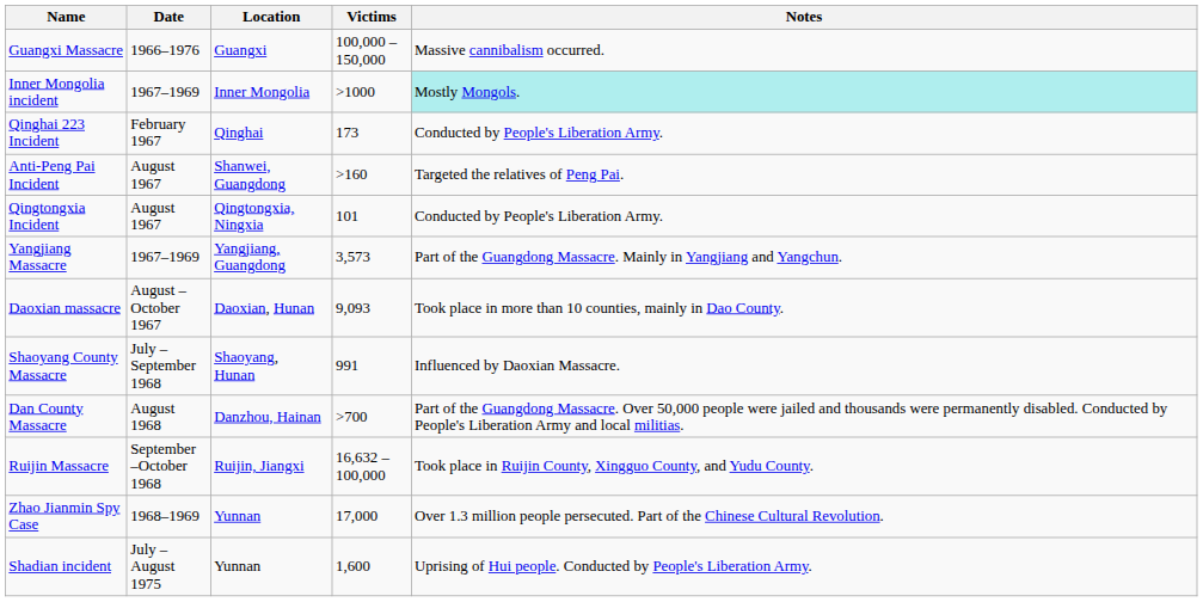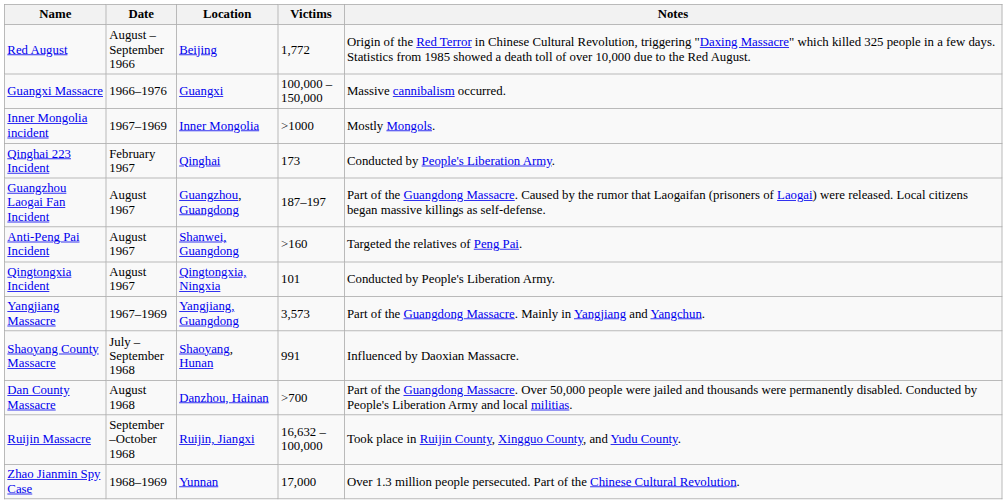 <table class="sortable wikitable">
 <tr>
 <th style="width:120px;">Name</th>
 <th style="width:80px;">Date</th>
 <th style="width:120px;">Location</th>
 <th style="width:75px;">Victims</th>
 <th class="unsortable">Notes</th>
+</tr>
+<tr>
+<td><a href='#'>Red August</a></td>
+<td>August – September 1966</td>
+<td><a href='#'>Beijing</a></td>
+<td>1,772</td>
+<td>Origin of the <a href='#'>Red Terror</a> in Chinese Cultural Revolution, triggering "<a href='#'>Daxing Massacre</a>" which killed 325 people in a few days. Statistics from 1985 showed a death toll of over 10,000 due to the Red August.</td>
 </tr>
 <tr>
 <td><a href='#'>Guangxi Massacre</a></td>
 <td>1966–1976</td>
 <td><a href='#'>Guangxi</a></td>
 <td>100,000 – 150,000</td>
 <td>Massive <a href='#'>cannibalism</a> occurred.</td>
 </tr>
 <tr>
 <td><a href='#'>Inner Mongolia incident</a></td>
 <td>1967–1969</td>
 <td><a href='#'>Inner Mongolia</a></td>
 <td>>1000</td>
-<td style="background: paleturquoise;">Mostly <a href='#'>Mongols</a>.</td>
+<td>Mostly <a href='#'>Mongols</a>.</td>
 </tr>
 <tr>
 <td><a href='#'>Qinghai 223 Incident</a></td>
 <td>February 1967</td>
 <td><a href='#'>Qinghai</a></td>
 <td>173</td>
 <td>Conducted by <a href='#'>People's Liberation Army</a>.</td>
+</tr>
+<tr>
+<td><a href='#'>Guangzhou Laogai Fan Incident</a></td>
+<td>August 1967</td>
+<td><a href='#'>Guangzhou</a>,<br><a href='#'>Guangdong</a></td>
+<td>187–197</td>
+<td>Part of the <a href='#'>Guangdong Massacre</a>. Caused by the rumor that Laogaifan (prisoners of <a href='#'>Laogai</a>) were released. Local citizens began massive killings as self-defense.</td>
 </tr>
 <tr>
 <td><a href='#'>Anti-Peng Pai Incident</a></td>
 <td>August 1967</td>
 <td><a href='#'>Shanwei, Guangdong</a></td>
 <td>>160</td>
 <td>Targeted the relatives of <a href='#'>Peng Pai</a>.</td>
 </tr>
 <tr>
 <td><a href='#'>Qingtongxia Incident</a></td>
 <td>August 1967</td>
 <td><a href='#'>Qingtongxia, Ningxia</a></td>
 <td>101</td>
 <td>Conducted by People's Liberation Army.</td>
 </tr>
 <tr>
 <td><a href='#'>Yangjiang Massacre</a></td>
 <td>1967–1969</td>
 <td><a href='#'>Yangjiang, Guangdong</a></td>
 <td>3,573</td>
 <td>Part of the <a href='#'>Guangdong Massacre</a>. Mainly in <a href='#'>Yangjiang</a> and <a href='#'>Yangchun</a>.</td>
-</tr>
-<tr>
-<td><a href='#'>Daoxian massacre</a></td>
-<td>August – October<br>1967</td>
-<td><a href='#'>Daoxian</a>, <a href='#'>Hunan</a></td>
-<td>9,093</td>
-<td>Took place in more than 10 counties, mainly in <a href='#'>Dao County</a>.</td>
 </tr>
 <tr>
 <td><a href='#'>Shaoyang County Massacre</a></td>
 <td>July – September<br>1968</td>
 <td><a href='#'>Shaoyang</a>,<br><a href='#'>Hunan</a></td>
 <td>991</td>
 <td>Influenced by Daoxian Massacre.</td>
 </tr>
 <tr>
 <td><a href='#'>Dan County Massacre</a></td>
 <td>August 1968</td>
 <td><a href='#'>Danzhou, Hainan</a></td>
 <td>>700</td>
 <td>Part of the <a href='#'>Guangdong Massacre</a>. Over 50,000 people were jailed and thousands were permanently disabled. Conducted by People's Liberation Army and local <a href='#'>militias</a>.</td>
 </tr>
 <tr>
 <td><a href='#'>Ruijin Massacre</a></td>
 <td>September –October 1968</td>
 <td><a href='#'>Ruijin, Jiangxi</a></td>
 <td>16,632 – 100,000</td>
 <td>Took place in <a href='#'>Ruijin County</a>, <a href='#'>Xingguo County</a>, and <a href='#'>Yudu County</a>.</td>
 </tr>
 <tr>
 <td><a href='#'>Zhao Jianmin Spy Case</a></td>
 <td>1968–1969</td>
 <td><a href='#'>Yunnan</a></td>
 <td>17,000</td>
 <td>Over 1.3 million people persecuted. Part of the <a href='#'>Chinese Cultural Revolution</a>.</td>
 </tr>
-<tr>
-<td><a href='#'>Shadian incident</a></td>
-<td>July – August<br>1975</td>
-<td>Yunnan</td>
-<td>1,600</td>
-<td>Uprising of <a href='#'>Hui people</a>. Conducted by <a href='#'>People's Liberation Army</a>.</td>
-</tr>
 </table>
